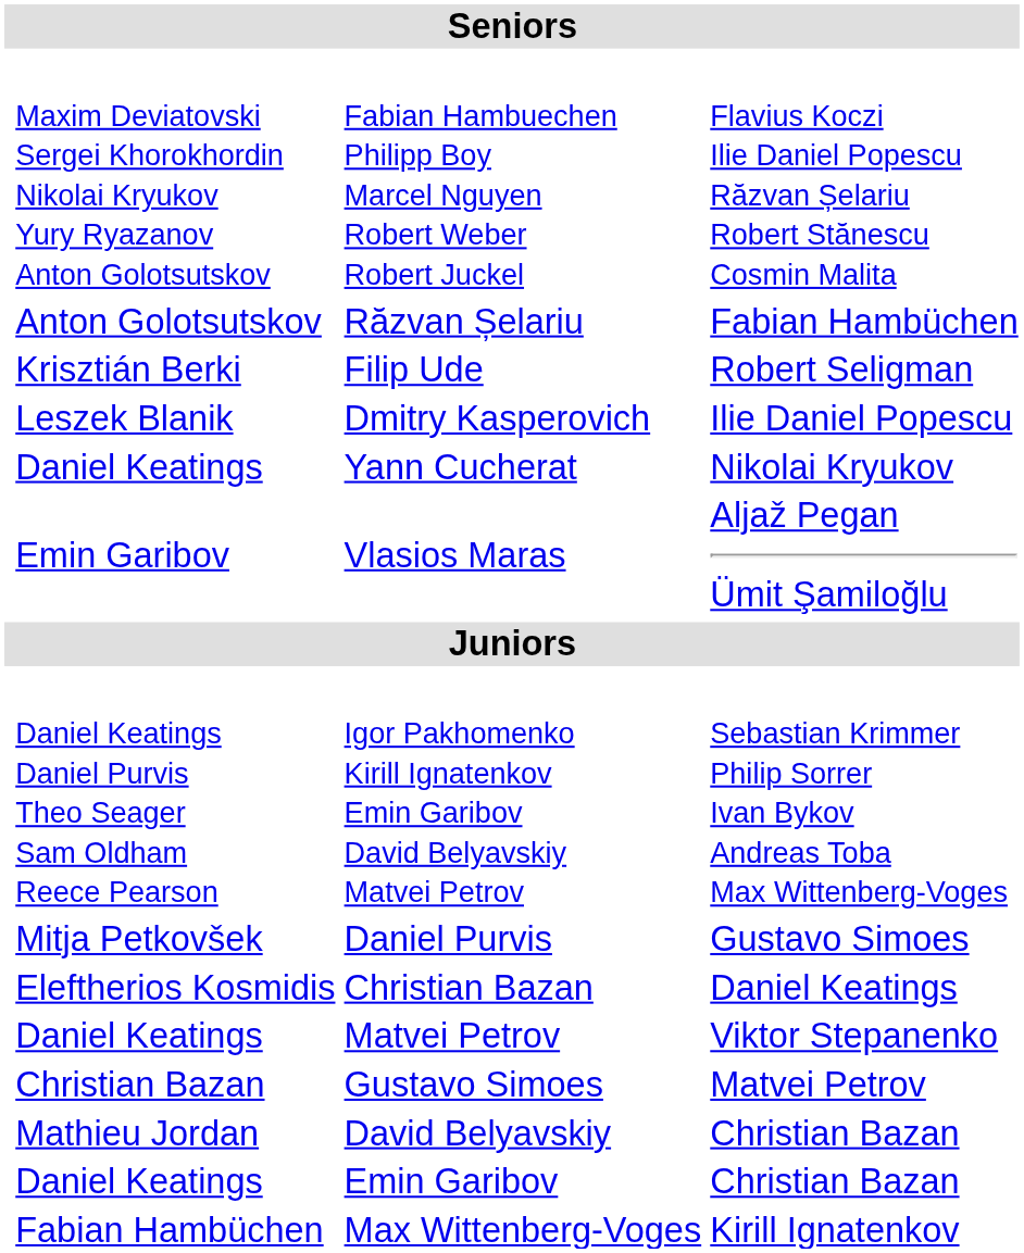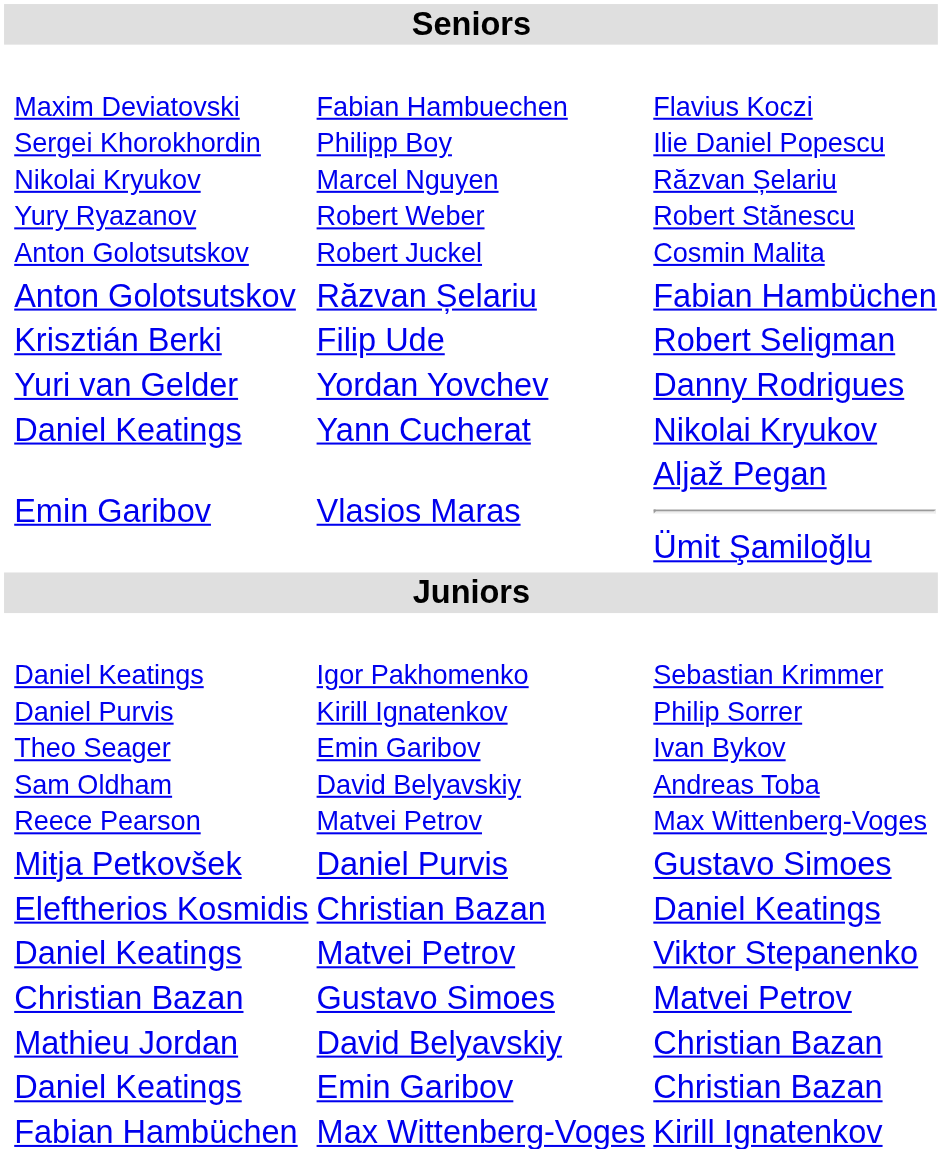 <table>
 <tr bgcolor="DFDFDF">
 <td colspan="4" align="center"><strong>Seniors</strong></td>
 </tr>
 <tr>
 <th scope=row style="text-align:left"><br></th>
 <td><br><small><a href='#'>Maxim Deviatovski</a><br><a href='#'>Sergei Khorokhordin</a><br><a href='#'>Nikolai Kryukov</a><br><a href='#'>Yury Ryazanov</a><br><a href='#'>Anton Golotsutskov</a></small></td>
 <td><br><small><a href='#'>Fabian Hambuechen</a><br><a href='#'>Philipp Boy</a><br><a href='#'>Marcel Nguyen</a><br><a href='#'>Robert Weber</a><br><a href='#'>Robert Juckel</a></small></td>
 <td><br><small><a href='#'>Flavius Koczi</a><br><a href='#'>Ilie Daniel Popescu</a><br><a href='#'>Răzvan Șelariu</a><br><a href='#'>Robert Stănescu</a><br><a href='#'>Cosmin Malita</a></small></td>
 </tr>
 <tr>
 <th scope=row style="text-align:left"><br></th>
 <td> <a href='#'>Anton Golotsutskov</a></td>
 <td> <a href='#'>Răzvan Șelariu</a></td>
 <td> <a href='#'>Fabian Hambüchen</a></td>
 </tr>
 <tr>
 <th scope=row style="text-align:left"><br></th>
 <td> <a href='#'>Krisztián Berki</a></td>
 <td> <a href='#'>Filip Ude</a></td>
 <td> <a href='#'>Robert Seligman</a></td>
 </tr>
 <tr>
 <th scope=row style="text-align:left"><br></th>
-<td> <a href='#'>Leszek Blanik</a></td>
-<td> <a href='#'>Dmitry Kasperovich</a></td>
-<td> <a href='#'>Ilie Daniel Popescu</a></td>
+<td> <a href='#'>Yuri van Gelder</a></td>
+<td> <a href='#'>Yordan Yovchev</a></td>
+<td> <a href='#'>Danny Rodrigues</a></td>
 </tr>
 <tr>
 <th scope=row style="text-align:left"><br></th>
 <td> <a href='#'>Daniel Keatings</a></td>
 <td> <a href='#'>Yann Cucherat</a></td>
 <td> <a href='#'>Nikolai Kryukov</a></td>
 </tr>
 <tr>
 <th scope=row style="text-align:left"><br></th>
 <td> <a href='#'>Emin Garibov</a></td>
 <td> <a href='#'>Vlasios Maras</a></td>
 <td> <a href='#'>Aljaž Pegan</a><hr> <a href='#'>Ümit Şamiloğlu</a></td>
 </tr>
 <tr bgcolor="DFDFDF">
 <td colspan="4" align="center"><strong>Juniors</strong></td>
 </tr>
 <tr>
 <th scope=row style="text-align:left"><br></th>
 <td><br><small><a href='#'>Daniel Keatings</a><br><a href='#'>Daniel Purvis</a><br><a href='#'>Theo Seager</a><br><a href='#'>Sam Oldham</a><br><a href='#'>Reece Pearson</a></small></td>
 <td><br><small><a href='#'>Igor Pakhomenko</a><br><a href='#'>Kirill Ignatenkov</a><br><a href='#'>Emin Garibov</a><br><a href='#'>David Belyavskiy</a><br><a href='#'>Matvei Petrov</a></small></td>
 <td><br><small><a href='#'>Sebastian Krimmer</a><br><a href='#'>Philip Sorrer</a><br><a href='#'>Ivan Bykov</a><br><a href='#'>Andreas Toba</a><br><a href='#'>Max Wittenberg-Voges</a></small></td>
 </tr>
 <tr>
 <th scope=row style="text-align:left"><br></th>
 <td> <a href='#'>Mitja Petkovšek</a></td>
 <td> <a href='#'>Daniel Purvis</a></td>
 <td> <a href='#'>Gustavo Simoes</a></td>
 </tr>
 <tr>
 <th scope=row style="text-align:left"><br></th>
 <td> <a href='#'>Eleftherios Kosmidis</a></td>
 <td> <a href='#'>Christian Bazan</a></td>
 <td> <a href='#'>Daniel Keatings</a></td>
 </tr>
 <tr>
 <th scope=row style="text-align:left"><br></th>
 <td> <a href='#'>Daniel Keatings</a></td>
 <td> <a href='#'>Matvei Petrov</a></td>
 <td> <a href='#'>Viktor Stepanenko</a></td>
 </tr>
 <tr>
 <th scope=row style="text-align:left"><br></th>
 <td> <a href='#'>Christian Bazan</a></td>
 <td> <a href='#'>Gustavo Simoes</a></td>
 <td> <a href='#'>Matvei Petrov</a></td>
 </tr>
 <tr>
 <th scope=row style="text-align:left"><br></th>
 <td> <a href='#'>Mathieu Jordan</a></td>
 <td> <a href='#'>David Belyavskiy</a></td>
 <td> <a href='#'>Christian Bazan</a></td>
 </tr>
 <tr>
 <th scope=row style="text-align:left"><br></th>
 <td> <a href='#'>Daniel Keatings</a></td>
 <td> <a href='#'>Emin Garibov</a></td>
 <td> <a href='#'>Christian Bazan</a></td>
 </tr>
 <tr>
 <th scope=row style="text-align:left"><br></th>
 <td> <a href='#'>Fabian Hambüchen</a></td>
 <td> <a href='#'>Max Wittenberg-Voges</a></td>
 <td> <a href='#'>Kirill Ignatenkov</a></td>
 </tr>
 </table>
